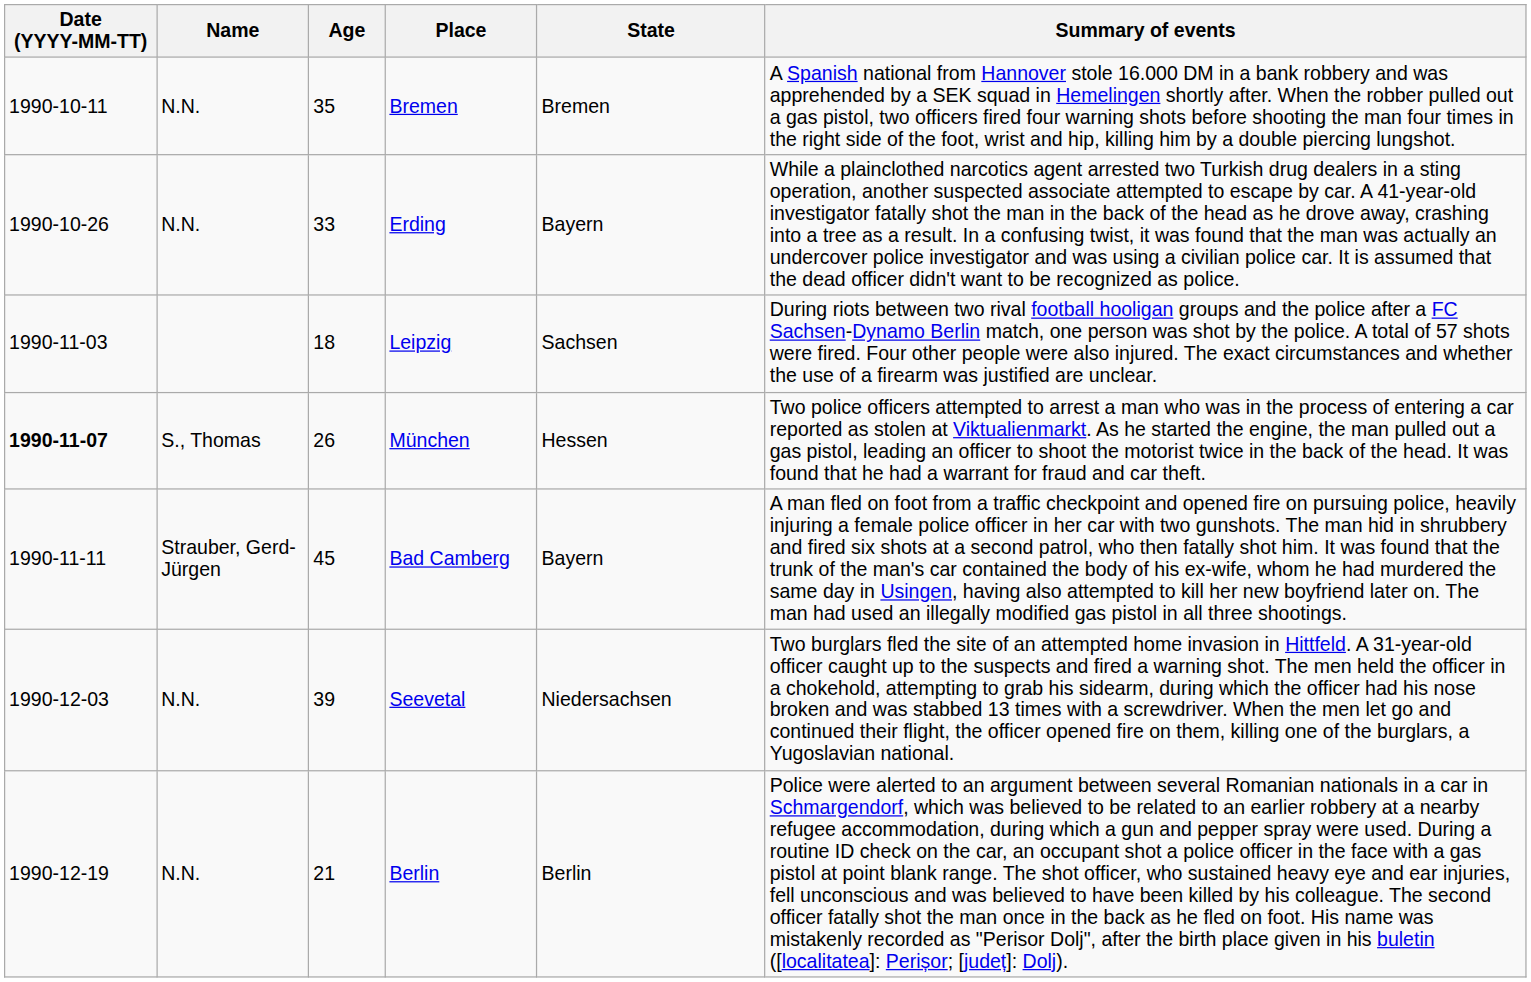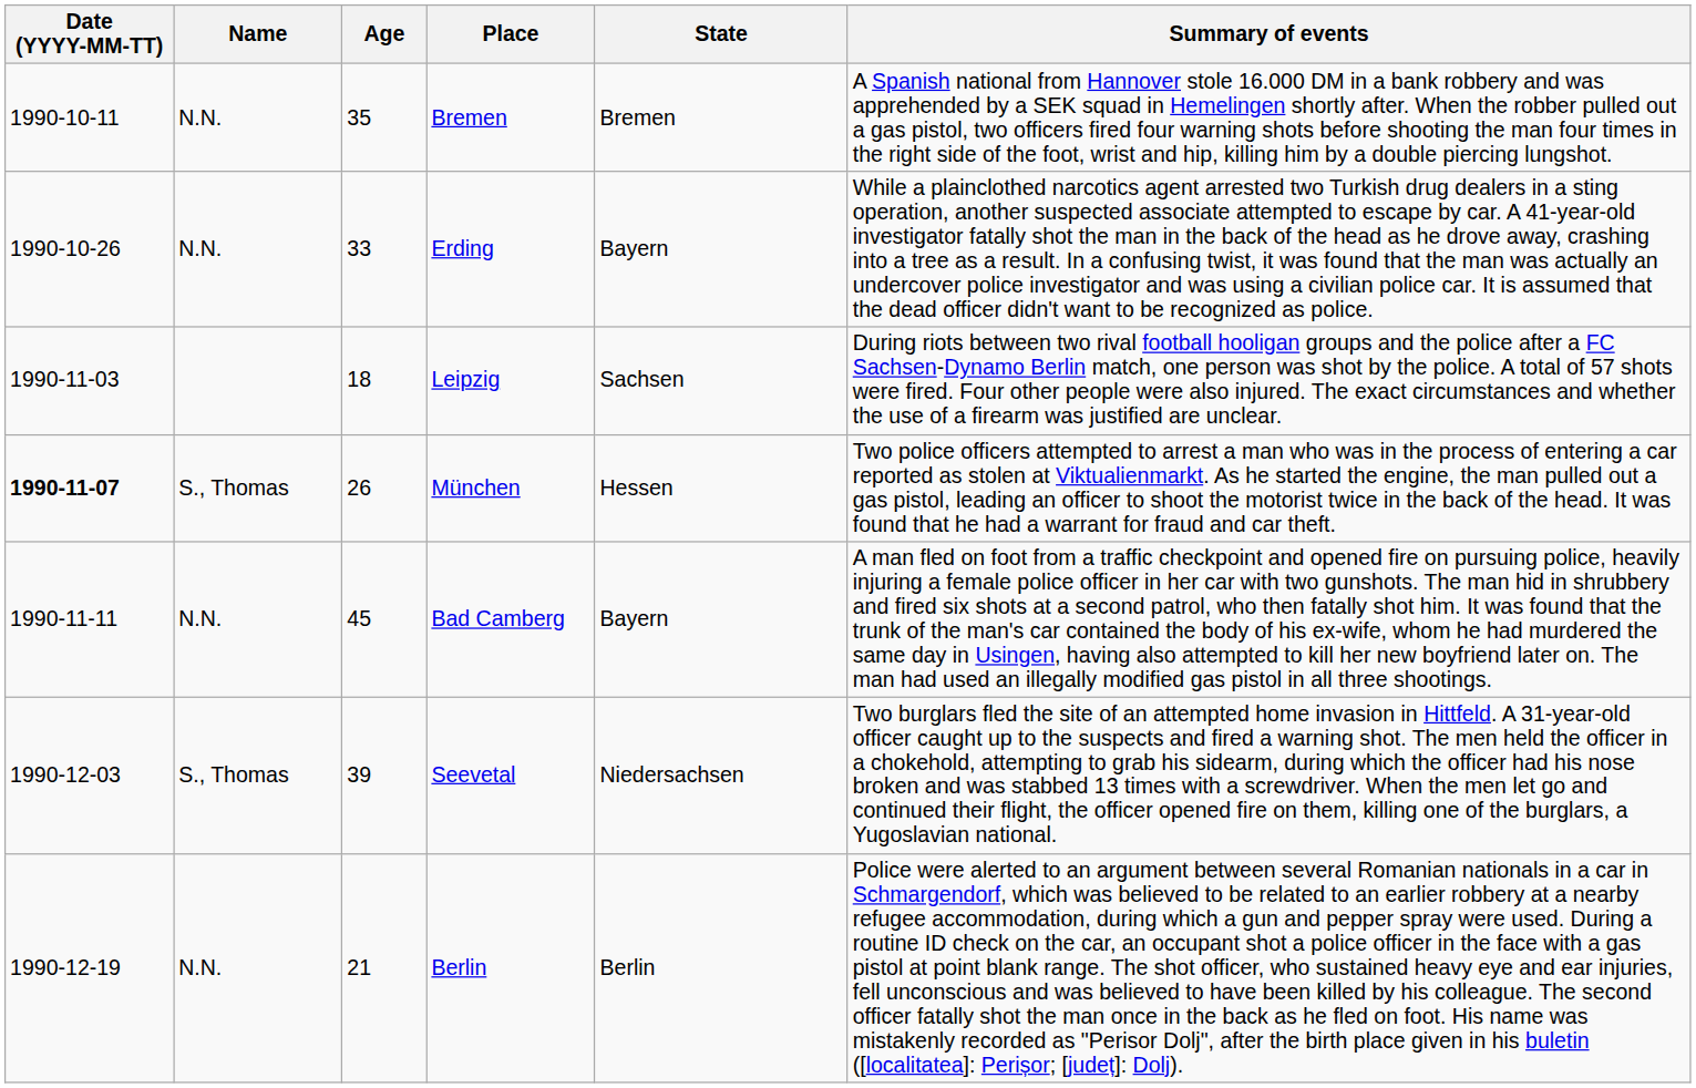 <table class="wikitable sortable static-row-numbers static-row-header-text">
 <tr>
 <th style="width:10%;">Date<br>(YYYY-MM-TT)</th>
 <th style="width:10%;">Name</th>
 <th style="width:5%;">Age</th>
 <th style="width:10%;">Place</th>
 <th style="width:15%;">State</th>
 <th style="width:50%;">Summary of events</th>
 </tr>
 <tr>
 <td>1990-10-11</td>
 <td>N.N.</td>
 <td>35</td>
 <td><a href='#'>Bremen</a></td>
 <td>Bremen</td>
 <td>A <a href='#'>Spanish</a> national from <a href='#'>Hannover</a> stole 16.000 DM in a bank robbery and was apprehended by a SEK squad in <a href='#'>Hemelingen</a> shortly after. When the robber pulled out a gas pistol, two officers fired four warning shots before shooting the man four times in the right side of the foot, wrist and hip, killing him by a double piercing lungshot.</td>
 </tr>
 <tr>
 <td>1990-10-26</td>
 <td>N.N.</td>
 <td>33</td>
 <td><a href='#'>Erding</a></td>
 <td>Bayern</td>
 <td>While a plainclothed narcotics agent arrested two Turkish drug dealers in a sting operation, another suspected associate attempted to escape by car. A 41-year-old investigator fatally shot the man in the back of the head as he drove away, crashing into a tree as a result. In a confusing twist, it was found that the man was actually an undercover police investigator and was using a civilian police car. It is assumed that the dead officer didn't want to be recognized as police.</td>
 </tr>
 <tr>
 <td>1990-11-03</td>
 <td></td>
 <td>18</td>
 <td><a href='#'>Leipzig</a></td>
 <td>Sachsen</td>
 <td>During riots between two rival <a href='#'>football hooligan</a> groups and the police after a <a href='#'>FC Sachsen</a>-<a href='#'>Dynamo Berlin</a> match, one person was shot by the police. A total of 57 shots were fired. Four other people were also injured. The exact circumstances and whether the use of a firearm was justified are unclear.</td>
 </tr>
 <tr>
 <td><strong>1990-11-07</strong></td>
 <td>S., Thomas</td>
 <td>26</td>
 <td><a href='#'>München</a></td>
 <td>Hessen</td>
 <td>Two police officers attempted to arrest a man who was in the process of entering a car reported as stolen at <a href='#'>Viktualienmarkt</a>. As he started the engine, the man pulled out a gas pistol, leading an officer to shoot the motorist twice in the back of the head. It was found that he had a warrant for fraud and car theft.</td>
 </tr>
 <tr>
 <td>1990-11-11</td>
-<td>Strauber, Gerd-Jürgen</td>
+<td>N.N.</td>
 <td>45</td>
 <td><a href='#'>Bad Camberg</a></td>
 <td>Bayern</td>
 <td>A man fled on foot from a traffic checkpoint and opened fire on pursuing police, heavily injuring a female police officer in her car with two gunshots. The man hid in shrubbery and fired six shots at a second patrol, who then fatally shot him. It was found that the trunk of the man's car contained the body of his ex-wife, whom he had murdered the same day in <a href='#'>Usingen</a>, having also attempted to kill her new boyfriend later on. The man had used an illegally modified gas pistol in all three shootings.</td>
 </tr>
 <tr>
 <td>1990-12-03</td>
-<td>N.N.</td>
+<td>S., Thomas</td>
 <td>39</td>
 <td><a href='#'>Seevetal</a></td>
 <td>Niedersachsen</td>
 <td>Two burglars fled the site of an attempted home invasion in <a href='#'>Hittfeld</a>. A 31-year-old officer caught up to the suspects and fired a warning shot. The men held the officer in a chokehold, attempting to grab his sidearm, during which the officer had his nose broken and was stabbed 13 times with a screwdriver. When the men let go and continued their flight, the officer opened fire on them, killing one of the burglars, a Yugoslavian national.</td>
 </tr>
 <tr>
 <td>1990-12-19</td>
 <td>N.N.</td>
 <td>21</td>
 <td><a href='#'>Berlin</a></td>
 <td>Berlin</td>
 <td>Police were alerted to an argument between several Romanian nationals in a car in <a href='#'>Schmargendorf</a>, which was believed to be related to an earlier robbery at a nearby refugee accommodation, during which a gun and pepper spray were used. During a routine ID check on the car, an occupant shot a police officer in the face with a gas pistol at point blank range. The shot officer, who sustained heavy eye and ear injuries, fell unconscious and was believed to have been killed by his colleague. The second officer fatally shot the man once in the back as he fled on foot. His name was mistakenly recorded as "Perisor Dolj", after the birth place given in his <a href='#'>buletin</a> ([<a href='#'>localitatea</a>]: <a href='#'>Perișor</a>; [<a href='#'>județ</a>]: <a href='#'>Dolj</a>).</td>
 </tr>
 </table>
